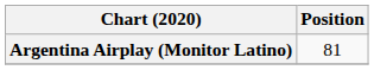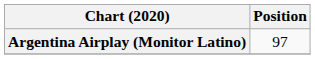 <table class="wikitable plainrowheaders" style="text-align:center">
 <tr>
 <th scope="col">Chart (2020)</th>
 <th scope="col">Position</th>
 </tr>
 <tr>
 <th scope="row">Argentina Airplay (Monitor Latino)</th>
-<td>81</td>
+<td>97</td>
 </tr>
 <tr>
 </tr>
 </table>
